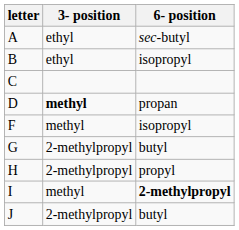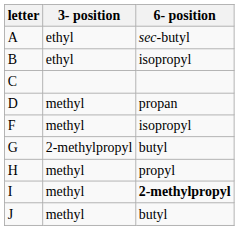 <table class="wikitable">
 <tr>
 <th>letter</th>
 <th>3- position</th>
 <th>6- position</th>
 </tr>
 <tr>
 <td>A</td>
 <td>ethyl</td>
 <td><em>sec</em>-butyl</td>
 </tr>
 <tr>
 <td>B</td>
 <td>ethyl</td>
 <td>isopropyl</td>
 </tr>
 <tr>
 <td>C</td>
 <td></td>
 <td></td>
 </tr>
 <tr>
 <td>D</td>
-<td><strong>methyl</strong></td>
+<td>methyl</td>
 <td>propan</td>
 </tr>
 <tr>
 <td>F</td>
 <td>methyl</td>
 <td>isopropyl</td>
 </tr>
 <tr>
 <td>G</td>
 <td>2-methylpropyl</td>
 <td>butyl</td>
 </tr>
 <tr>
 <td>H</td>
-<td>2-methylpropyl</td>
+<td>methyl</td>
 <td>propyl</td>
 </tr>
 <tr>
 <td>I</td>
 <td>methyl</td>
 <td><strong>2-methylpropyl</strong></td>
 </tr>
 <tr>
 <td>J</td>
-<td>2-methylpropyl</td>
+<td>methyl</td>
 <td>butyl</td>
 </tr>
 </table>
